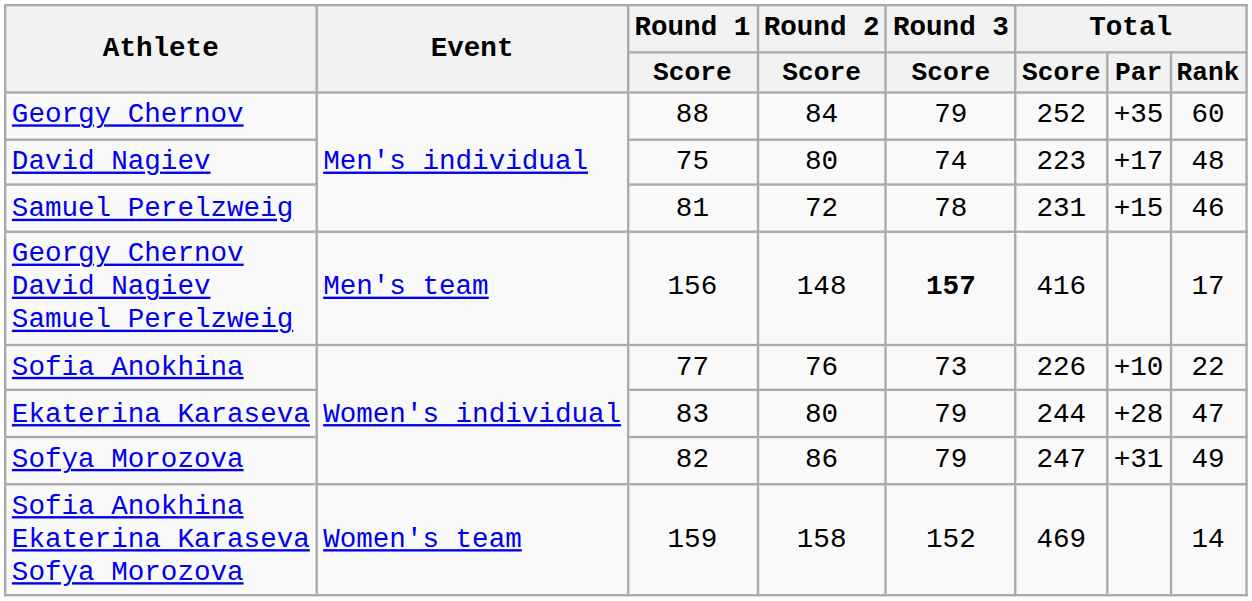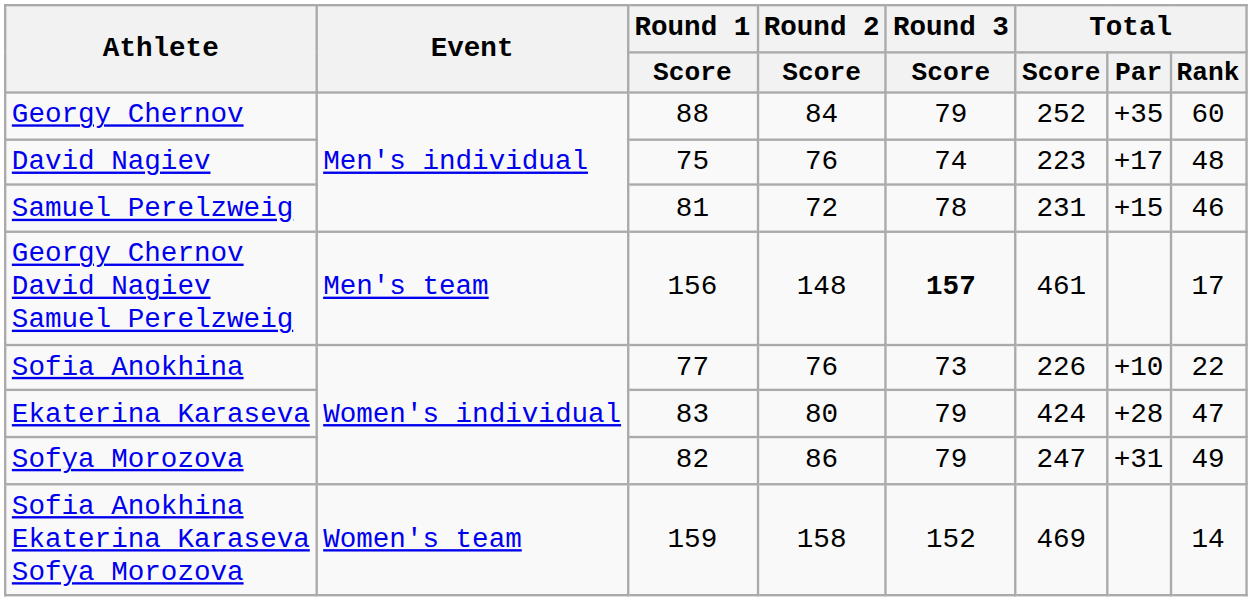 <table class="wikitable" style="text-align:center; font-size:90%">
 <tr>
 <th rowspan=2>Athlete</th>
 <th rowspan=2>Event</th>
 <th>Round 1</th>
 <th>Round 2</th>
 <th>Round 3</th>
 <th colspan=3>Total</th>
 </tr>
 <tr style="font-size:95%">
 <th>Score</th>
 <th>Score</th>
 <th>Score</th>
 <th>Score</th>
 <th>Par</th>
 <th>Rank</th>
 </tr>
 <tr>
 <td align=left><a href='#'>Georgy Chernov</a></td>
 <td align=left rowspan=3><a href='#'>Men's individual</a></td>
 <td>88</td>
 <td>84</td>
 <td>79</td>
 <td>252</td>
 <td>+35</td>
 <td>60</td>
 </tr>
 <tr>
 <td align=left><a href='#'>David Nagiev</a></td>
 <td>75</td>
-<td>80</td>
+<td>76</td>
 <td>74</td>
 <td>223</td>
 <td>+17</td>
 <td>48</td>
 </tr>
 <tr>
 <td align=left><a href='#'>Samuel Perelzweig</a></td>
 <td>81</td>
 <td>72</td>
 <td>78</td>
 <td>231</td>
 <td>+15</td>
 <td>46</td>
 </tr>
 <tr>
 <td align=left><a href='#'>Georgy Chernov</a><br><a href='#'>David Nagiev</a><br><a href='#'>Samuel Perelzweig</a></td>
 <td align=left><a href='#'>Men's team</a></td>
 <td>156</td>
 <td>148</td>
 <td><strong>157</strong></td>
-<td>416</td>
+<td>461</td>
 <td></td>
 <td>17</td>
 </tr>
 <tr>
 <td align=left><a href='#'>Sofia Anokhina</a></td>
 <td align=left rowspan=3><a href='#'>Women's individual</a></td>
 <td>77</td>
 <td>76</td>
 <td>73</td>
 <td>226</td>
 <td>+10</td>
 <td>22</td>
 </tr>
 <tr>
 <td align=left><a href='#'>Ekaterina Karaseva</a></td>
 <td>83</td>
 <td>80</td>
 <td>79</td>
-<td>244</td>
+<td>424</td>
 <td>+28</td>
 <td>47</td>
 </tr>
 <tr>
 <td align=left><a href='#'>Sofya Morozova</a></td>
 <td>82</td>
 <td>86</td>
 <td>79</td>
 <td>247</td>
 <td>+31</td>
 <td>49</td>
 </tr>
 <tr>
 <td align=left><a href='#'>Sofia Anokhina</a><br><a href='#'>Ekaterina Karaseva</a><br><a href='#'>Sofya Morozova</a></td>
 <td align=left><a href='#'>Women's team</a></td>
 <td>159</td>
 <td>158</td>
 <td>152</td>
 <td>469</td>
 <td></td>
 <td>14</td>
 </tr>
 </table>
